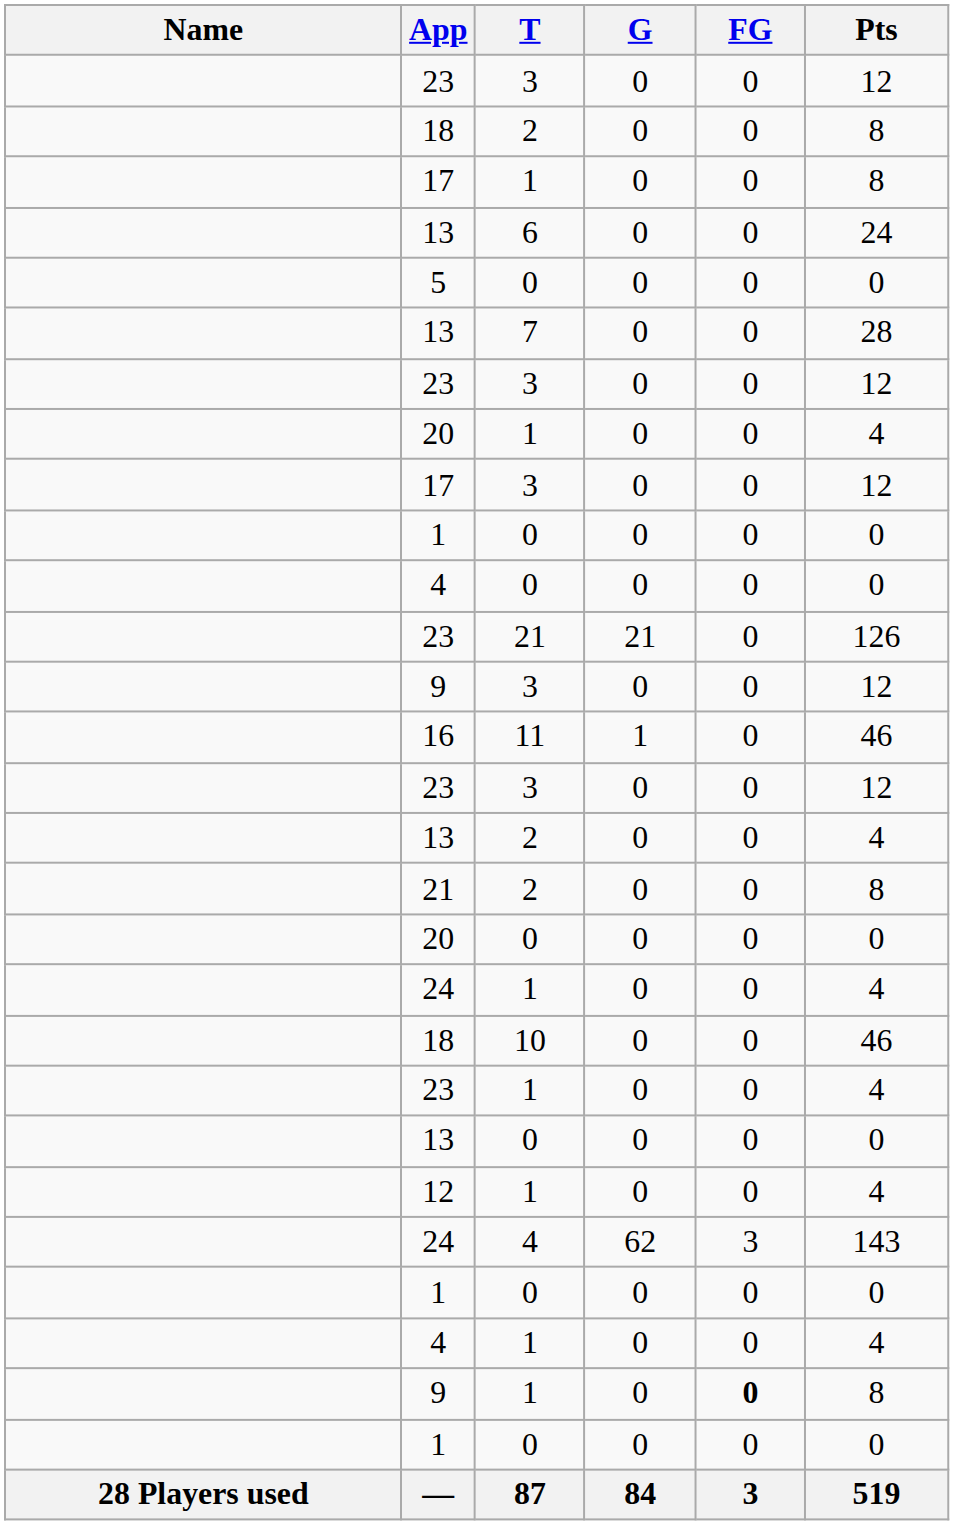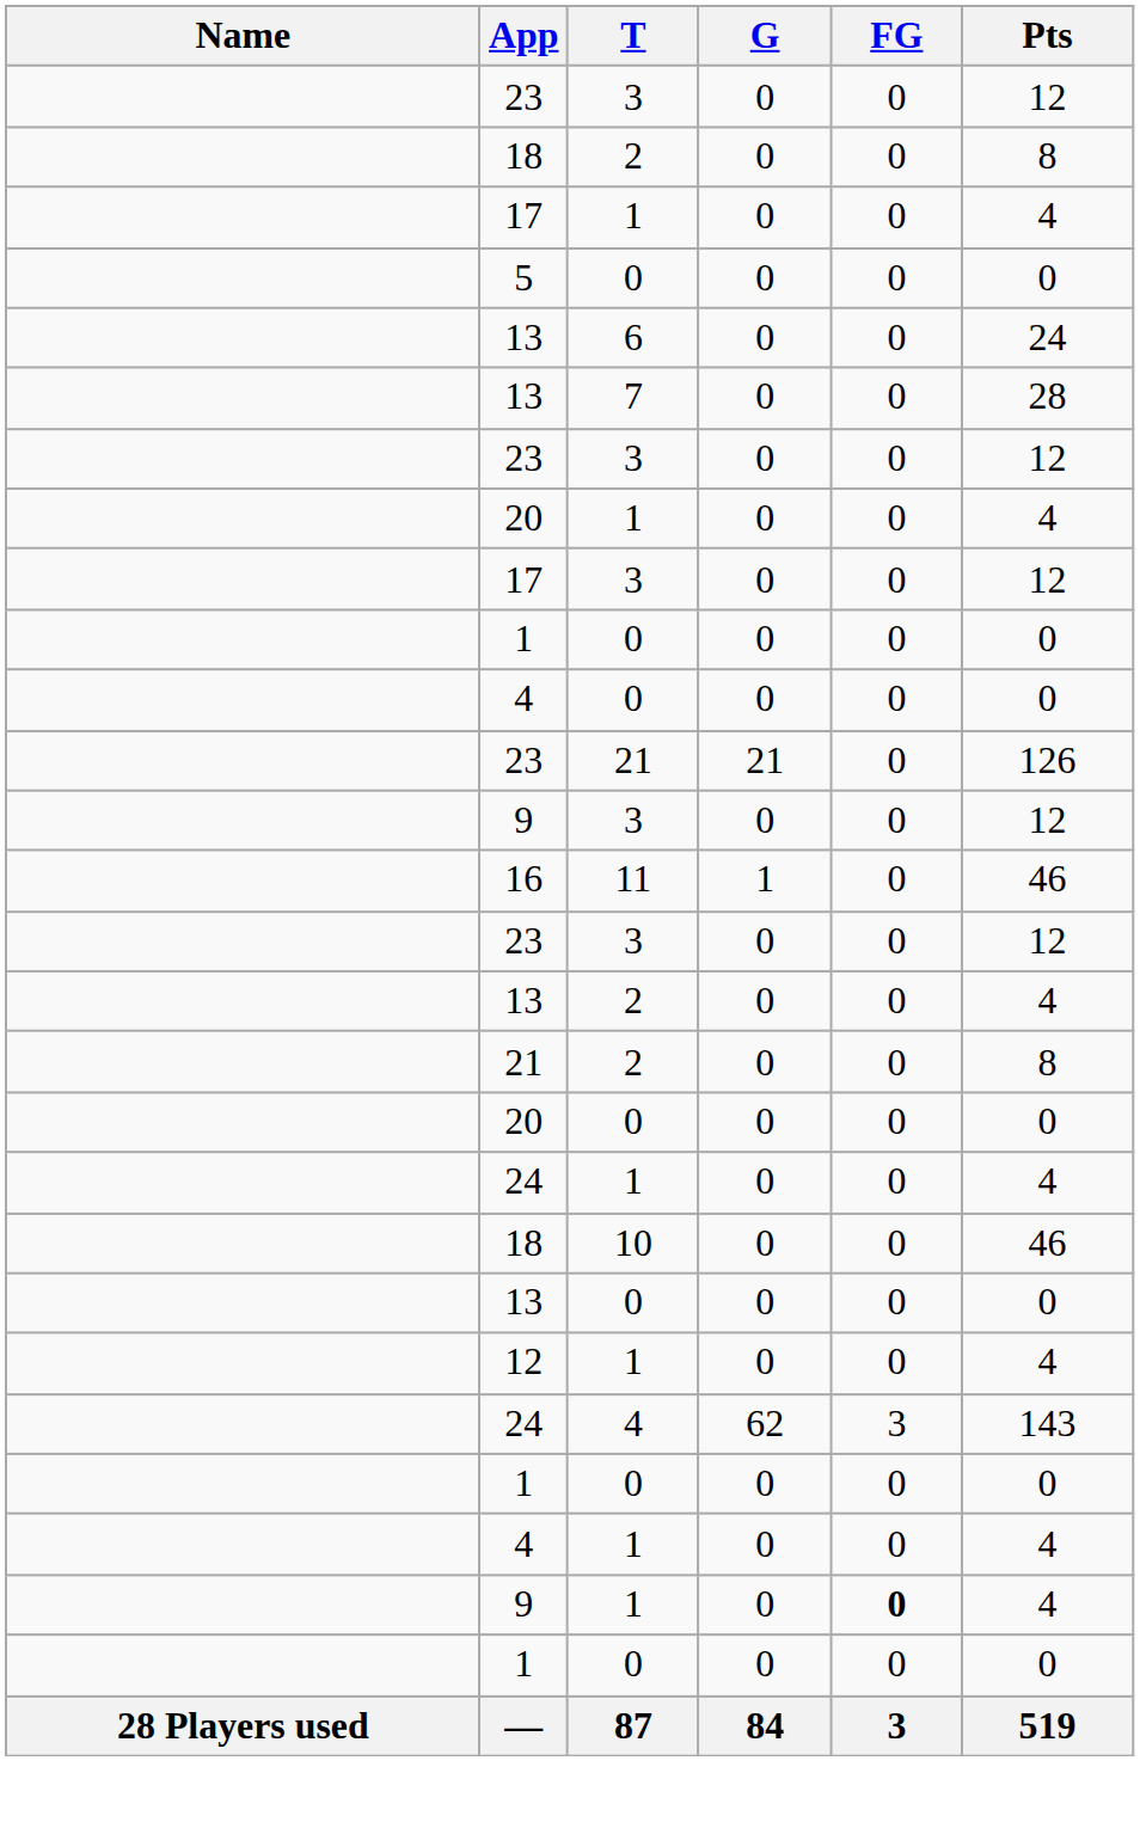 <table class="wikitable sortable" style="text-align: center;">
 <tr>
 <th style="width:12em">Name</th>
 <th><a href='#'>App</a></th>
 <th style="width:3em"><a href='#'>T</a></th>
 <th style="width:3em"><a href='#'>G</a></th>
 <th style="width:3em"><a href='#'>FG</a></th>
 <th style="width:4em">Pts</th>
 </tr>
 <tr>
 <td style="text-align:left;"></td>
 <td>23</td>
 <td>3</td>
 <td>0</td>
 <td>0</td>
 <td>12</td>
 </tr>
 <tr>
 <td style="text-align:left;"></td>
 <td>18</td>
 <td>2</td>
 <td>0</td>
 <td>0</td>
 <td>8</td>
 </tr>
 <tr>
 <td style="text-align:left;"></td>
 <td>17</td>
 <td>1</td>
 <td>0</td>
 <td>0</td>
-<td>8</td>
+<td>4</td>
+</tr>
+<tr>
+<td style="text-align:left;"></td>
+<td>5</td>
+<td>0</td>
+<td>0</td>
+<td>0</td>
+<td>0</td>
 </tr>
 <tr>
 <td style="text-align:left;"></td>
 <td>13</td>
 <td>6</td>
 <td>0</td>
 <td>0</td>
 <td>24</td>
-</tr>
-<tr>
-<td style="text-align:left;"></td>
-<td>5</td>
-<td>0</td>
-<td>0</td>
-<td>0</td>
-<td>0</td>
 </tr>
 <tr>
 <td style="text-align:left;"></td>
 <td>13</td>
 <td>7</td>
 <td>0</td>
 <td>0</td>
 <td>28</td>
 </tr>
 <tr>
 <td style="text-align:left;"></td>
 <td>23</td>
 <td>3</td>
 <td>0</td>
 <td>0</td>
 <td>12</td>
 </tr>
 <tr>
 <td style="text-align:left;"></td>
 <td>20</td>
 <td>1</td>
 <td>0</td>
 <td>0</td>
 <td>4</td>
 </tr>
 <tr>
 <td style="text-align:left;"></td>
 <td>17</td>
 <td>3</td>
 <td>0</td>
 <td>0</td>
 <td>12</td>
 </tr>
 <tr>
 <td style="text-align:left;"></td>
 <td>1</td>
 <td>0</td>
 <td>0</td>
 <td>0</td>
 <td>0</td>
 </tr>
 <tr>
 <td style="text-align:left;"></td>
 <td>4</td>
 <td>0</td>
 <td>0</td>
 <td>0</td>
 <td>0</td>
 </tr>
 <tr>
 <td style="text-align:left;"></td>
 <td>23</td>
 <td>21</td>
 <td>21</td>
 <td>0</td>
 <td>126</td>
 </tr>
 <tr>
 <td style="text-align:left;"></td>
 <td>9</td>
 <td>3</td>
 <td>0</td>
 <td>0</td>
 <td>12</td>
 </tr>
 <tr>
 <td style="text-align:left;"></td>
 <td>16</td>
 <td>11</td>
 <td>1</td>
 <td>0</td>
 <td>46</td>
 </tr>
 <tr>
 <td style="text-align:left;"></td>
 <td>23</td>
 <td>3</td>
 <td>0</td>
 <td>0</td>
 <td>12</td>
 </tr>
 <tr>
 <td style="text-align:left;"></td>
 <td>13</td>
 <td>2</td>
 <td>0</td>
 <td>0</td>
 <td>4</td>
 </tr>
 <tr>
 <td style="text-align:left;"></td>
 <td>21</td>
 <td>2</td>
 <td>0</td>
 <td>0</td>
 <td>8</td>
 </tr>
 <tr>
 <td style="text-align:left;"></td>
 <td>20</td>
 <td>0</td>
 <td>0</td>
 <td>0</td>
 <td>0</td>
 </tr>
 <tr>
 <td style="text-align:left;"></td>
 <td>24</td>
 <td>1</td>
 <td>0</td>
 <td>0</td>
 <td>4</td>
 </tr>
 <tr>
 <td style="text-align:left;"></td>
 <td>18</td>
 <td>10</td>
 <td>0</td>
 <td>0</td>
 <td>46</td>
 </tr>
 <tr>
 <td style="text-align:left;"></td>
-<td>23</td>
-<td>1</td>
-<td>0</td>
-<td>0</td>
-<td>4</td>
-</tr>
-<tr>
-<td style="text-align:left;"></td>
 <td>13</td>
 <td>0</td>
 <td>0</td>
 <td>0</td>
 <td>0</td>
 </tr>
 <tr>
 <td style="text-align:left;"></td>
 <td>12</td>
 <td>1</td>
 <td>0</td>
 <td>0</td>
 <td>4</td>
 </tr>
 <tr>
 <td style="text-align:left;"></td>
 <td>24</td>
 <td>4</td>
 <td>62</td>
 <td>3</td>
 <td>143</td>
 </tr>
 <tr>
 <td style="text-align:left;"></td>
 <td>1</td>
 <td>0</td>
 <td>0</td>
 <td>0</td>
 <td>0</td>
 </tr>
 <tr>
 <td style="text-align:left;"></td>
 <td>4</td>
 <td>1</td>
 <td>0</td>
 <td>0</td>
 <td>4</td>
 </tr>
 <tr>
 <td style="text-align:left;"></td>
 <td>9</td>
 <td>1</td>
 <td>0</td>
 <td><strong>0</strong></td>
-<td>8</td>
+<td>4</td>
 </tr>
 <tr>
 <td style="text-align:left;"></td>
 <td>1</td>
 <td>0</td>
 <td>0</td>
 <td>0</td>
 <td>0</td>
 </tr>
 <tr class="sortbottom">
 <th>28 Players used</th>
 <th>—</th>
 <th>87</th>
 <th>84</th>
 <th>3</th>
 <th>519</th>
 </tr>
 </table>
